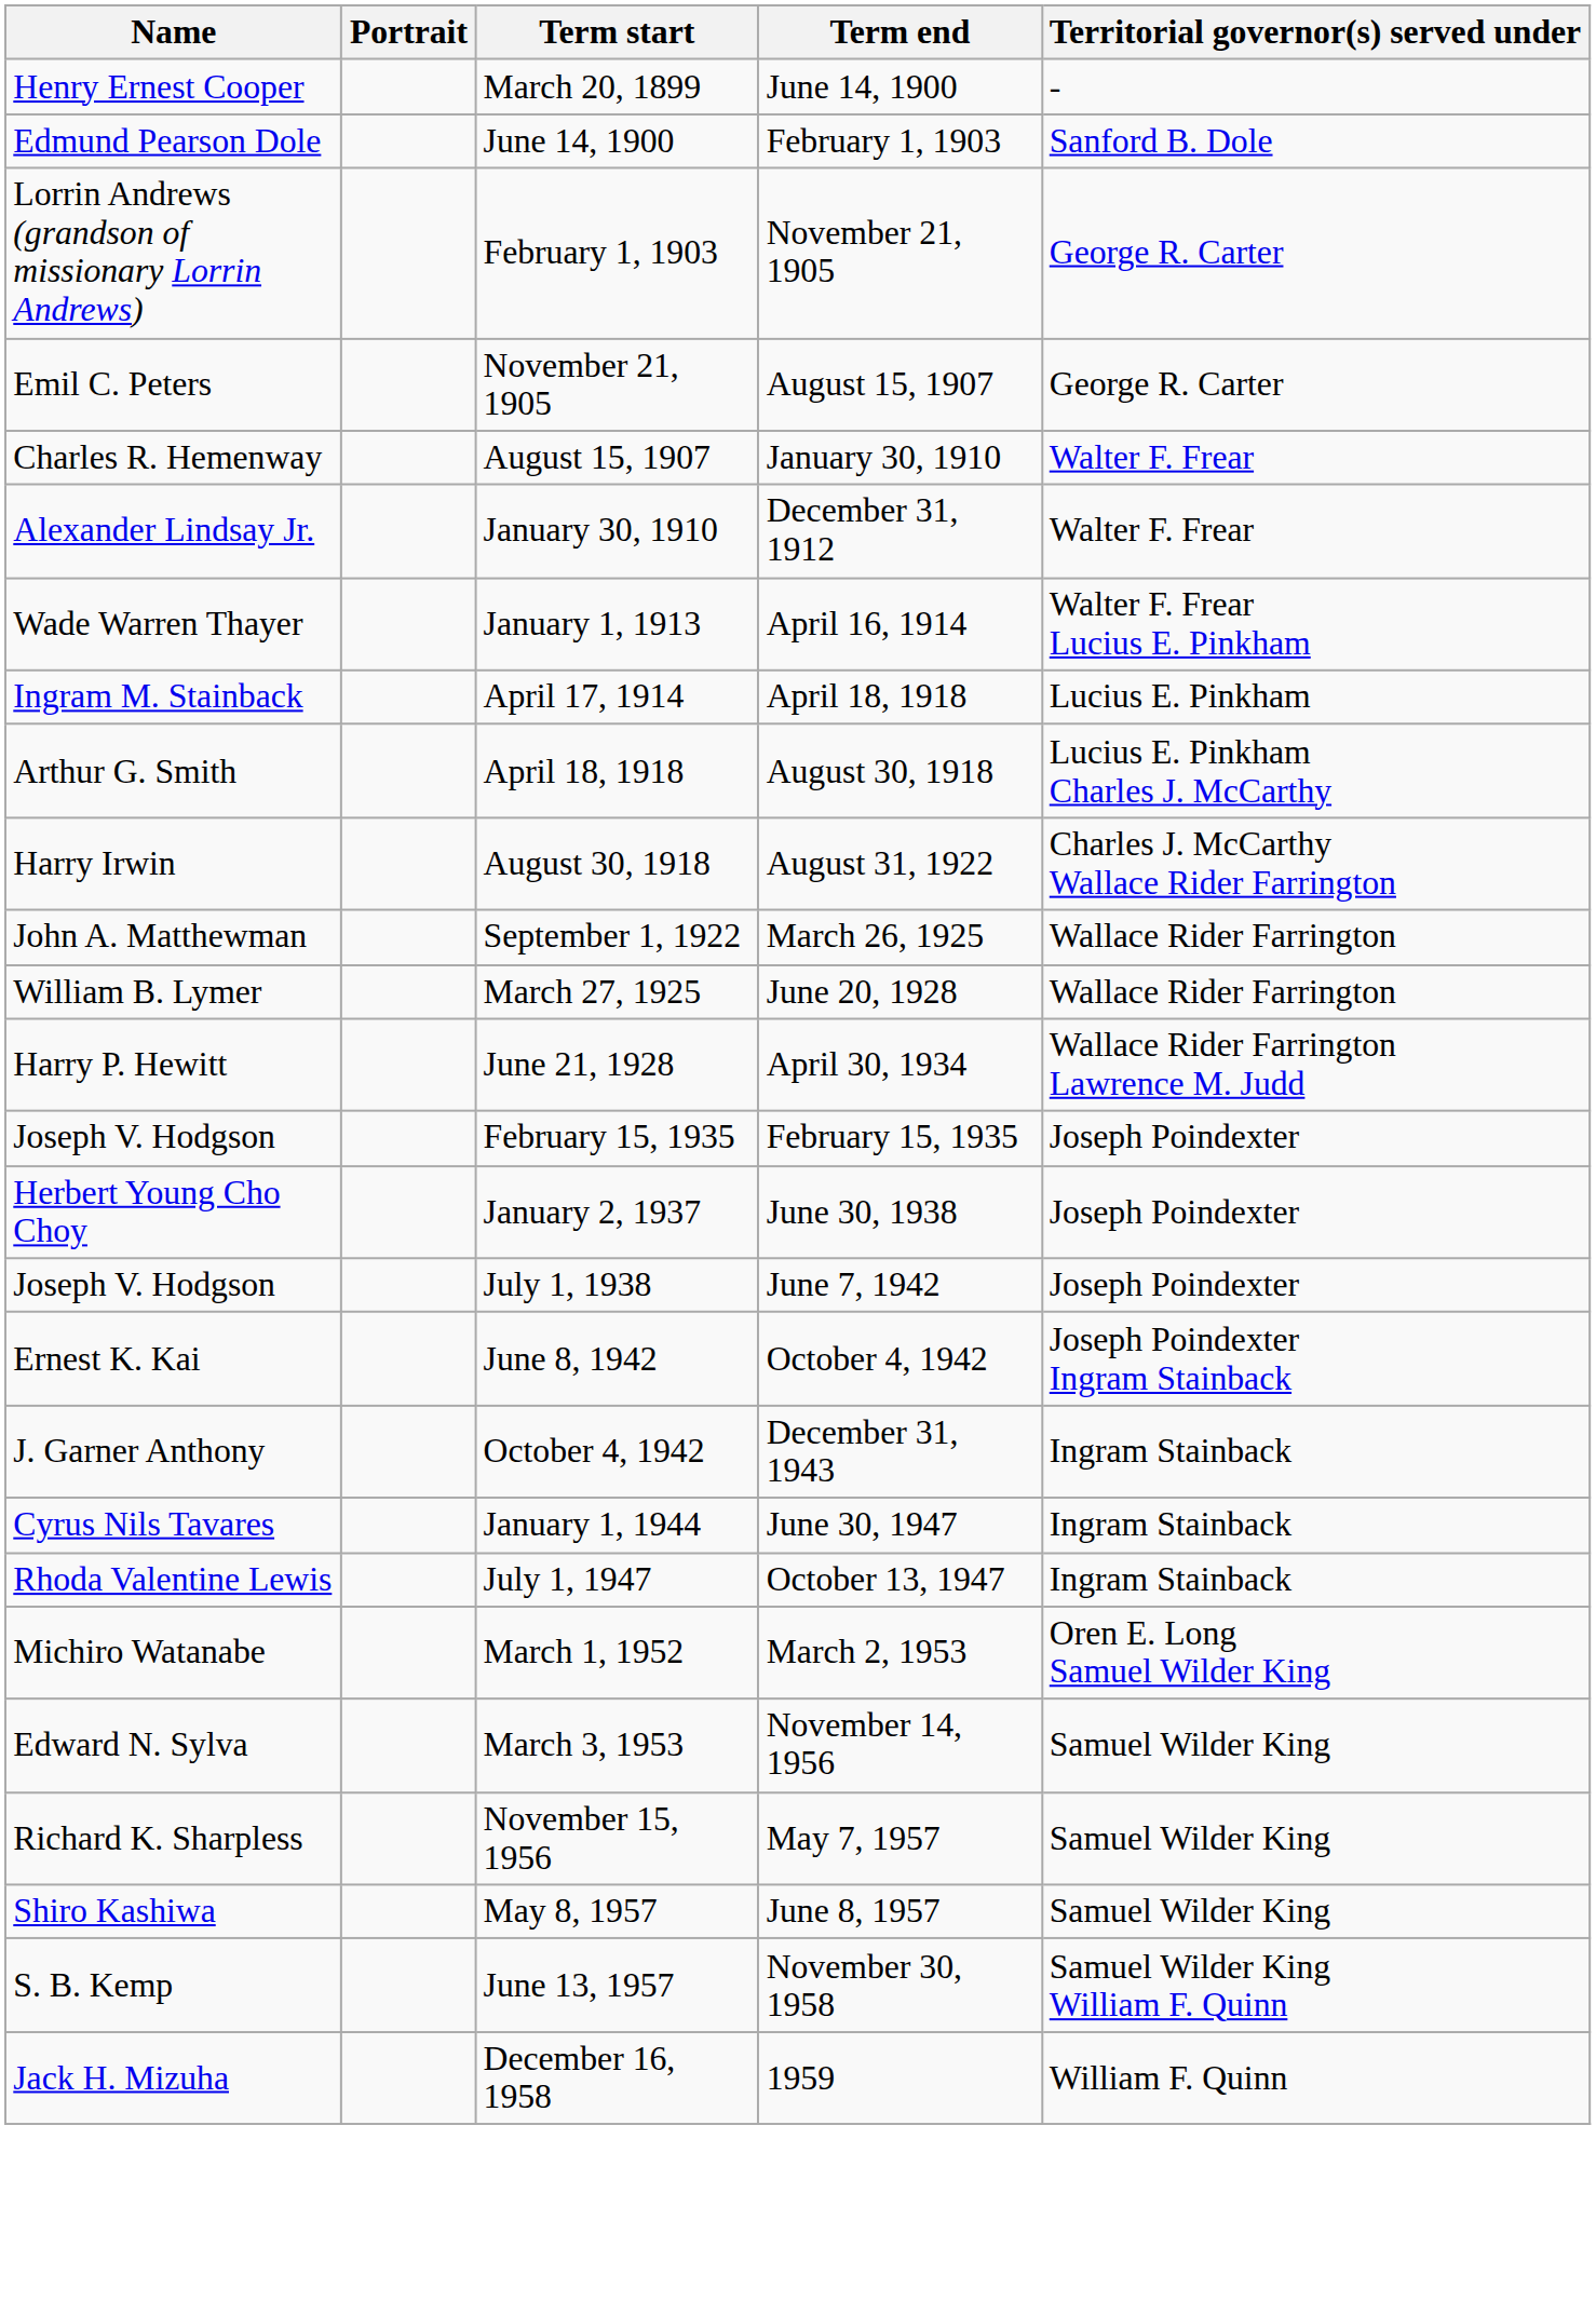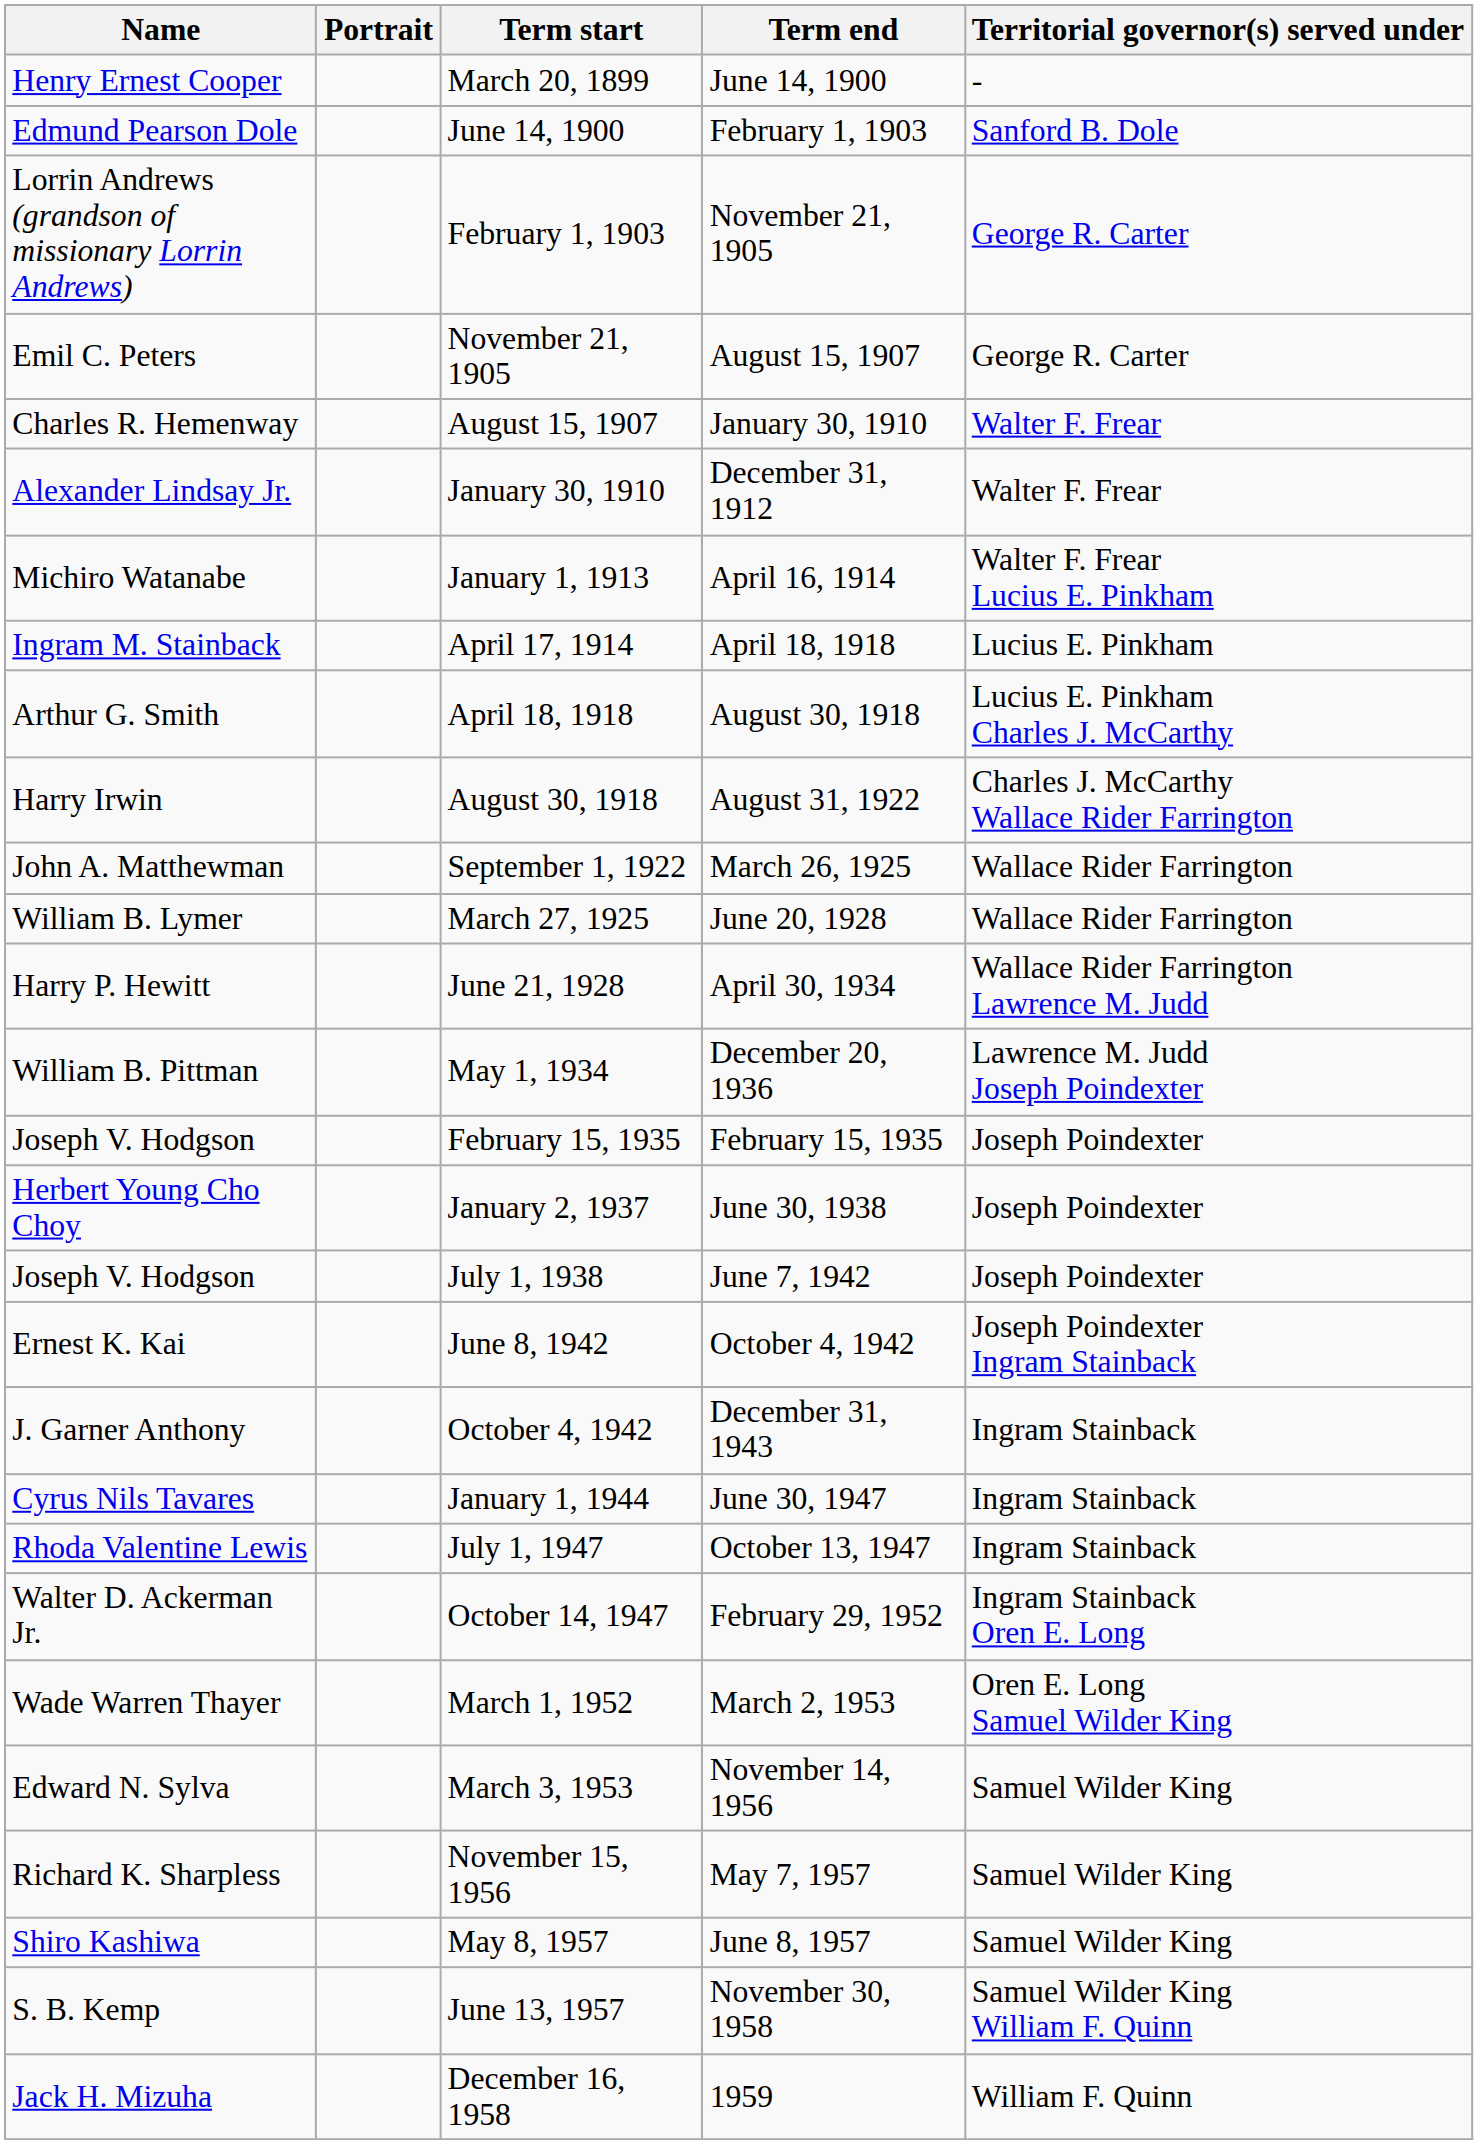 <table class="sortable wikitable">
 <tr>
 <th style="width:150px">Name</th>
 <th style="width:50px">Portrait</th>
 <th style="width:125px">Term start</th>
 <th style="width:125px">Term end</th>
 <th>Territorial governor(s) served under</th>
 </tr>
 <tr>
 <td><a href='#'>Henry Ernest Cooper</a></td>
 <td></td>
 <td>March 20, 1899</td>
 <td>June 14, 1900</td>
 <td>-</td>
 </tr>
 <tr>
 <td><a href='#'>Edmund Pearson Dole</a></td>
 <td></td>
 <td>June 14, 1900</td>
 <td>February 1, 1903</td>
 <td><a href='#'>Sanford B. Dole</a></td>
 </tr>
 <tr>
 <td>Lorrin Andrews <br><em>(grandson of missionary <a href='#'>Lorrin Andrews</a>)</em></td>
 <td></td>
 <td>February 1, 1903</td>
 <td>November 21, 1905</td>
 <td><a href='#'>George R. Carter</a></td>
 </tr>
 <tr>
 <td>Emil C. Peters</td>
 <td></td>
 <td>November 21, 1905</td>
 <td>August 15, 1907</td>
 <td>George R. Carter</td>
 </tr>
 <tr>
 <td>Charles R. Hemenway</td>
 <td></td>
 <td>August 15, 1907</td>
 <td>January 30, 1910</td>
 <td><a href='#'>Walter F. Frear</a></td>
 </tr>
 <tr>
 <td><a href='#'>Alexander Lindsay Jr.</a></td>
 <td></td>
 <td>January 30, 1910</td>
 <td>December 31, 1912</td>
 <td>Walter F. Frear</td>
 </tr>
 <tr>
-<td>Wade Warren Thayer</td>
+<td>Michiro Watanabe</td>
 <td></td>
 <td>January 1, 1913</td>
 <td>April 16, 1914</td>
 <td>Walter F. Frear<br><a href='#'>Lucius E. Pinkham</a></td>
 </tr>
 <tr>
 <td><a href='#'>Ingram M. Stainback</a></td>
 <td></td>
 <td>April 17, 1914</td>
 <td>April 18, 1918</td>
 <td>Lucius E. Pinkham</td>
 </tr>
 <tr>
 <td>Arthur G. Smith</td>
 <td></td>
 <td>April 18, 1918</td>
 <td>August 30, 1918</td>
 <td>Lucius E. Pinkham<br><a href='#'>Charles J. McCarthy</a></td>
 </tr>
 <tr>
 <td>Harry Irwin</td>
 <td></td>
 <td>August 30, 1918</td>
 <td>August 31, 1922</td>
 <td>Charles J. McCarthy<br><a href='#'>Wallace Rider Farrington</a></td>
 </tr>
 <tr>
 <td>John A. Matthewman</td>
 <td></td>
 <td>September 1, 1922</td>
 <td>March 26, 1925</td>
 <td>Wallace Rider Farrington</td>
 </tr>
 <tr>
 <td>William B. Lymer</td>
 <td></td>
 <td>March 27, 1925</td>
 <td>June 20, 1928</td>
 <td>Wallace Rider Farrington</td>
 </tr>
 <tr>
 <td>Harry P. Hewitt</td>
 <td></td>
 <td>June 21, 1928</td>
 <td>April 30, 1934</td>
 <td>Wallace Rider Farrington<br><a href='#'>Lawrence M. Judd</a></td>
+</tr>
+<tr>
+<td>William B. Pittman</td>
+<td></td>
+<td>May 1, 1934</td>
+<td>December 20, 1936</td>
+<td>Lawrence M. Judd<br><a href='#'>Joseph Poindexter</a></td>
 </tr>
 <tr>
 <td>Joseph V. Hodgson </td>
 <td></td>
 <td>February 15, 1935</td>
 <td>February 15, 1935</td>
 <td>Joseph Poindexter</td>
 </tr>
 <tr>
 <td><a href='#'>Herbert Young Cho Choy</a></td>
 <td></td>
 <td>January 2, 1937</td>
 <td>June 30, 1938</td>
 <td>Joseph Poindexter</td>
 </tr>
 <tr>
 <td>Joseph V. Hodgson</td>
 <td></td>
 <td>July 1, 1938</td>
 <td>June 7, 1942</td>
 <td>Joseph Poindexter</td>
 </tr>
 <tr>
 <td>Ernest K. Kai</td>
 <td></td>
 <td>June 8, 1942</td>
 <td>October 4, 1942</td>
 <td>Joseph Poindexter<br><a href='#'>Ingram Stainback</a></td>
 </tr>
 <tr>
 <td>J. Garner Anthony</td>
 <td></td>
 <td>October 4, 1942</td>
 <td>December 31, 1943</td>
 <td>Ingram Stainback</td>
 </tr>
 <tr>
 <td><a href='#'>Cyrus Nils Tavares</a></td>
 <td></td>
 <td>January 1, 1944</td>
 <td>June 30, 1947</td>
 <td>Ingram Stainback</td>
 </tr>
 <tr>
 <td><a href='#'>Rhoda Valentine Lewis</a> </td>
 <td></td>
 <td>July 1, 1947</td>
 <td>October 13, 1947</td>
 <td>Ingram Stainback</td>
 </tr>
 <tr>
-<td>Michiro Watanabe</td>
+<td>Walter D. Ackerman Jr.</td>
+<td></td>
+<td>October 14, 1947</td>
+<td>February 29, 1952</td>
+<td>Ingram Stainback<br><a href='#'>Oren E. Long</a></td>
+</tr>
+<tr>
+<td>Wade Warren Thayer</td>
 <td></td>
 <td>March 1, 1952</td>
 <td>March 2, 1953</td>
 <td>Oren E. Long<br><a href='#'>Samuel Wilder King</a></td>
 </tr>
 <tr>
 <td>Edward N. Sylva</td>
 <td></td>
 <td>March 3, 1953</td>
 <td>November 14, 1956</td>
 <td>Samuel Wilder King</td>
 </tr>
 <tr>
 <td>Richard K. Sharpless</td>
 <td></td>
 <td>November 15, 1956</td>
 <td>May 7, 1957</td>
 <td>Samuel Wilder King</td>
 </tr>
 <tr>
 <td><a href='#'>Shiro Kashiwa</a></td>
 <td></td>
 <td>May 8, 1957</td>
 <td>June 8, 1957</td>
 <td>Samuel Wilder King</td>
 </tr>
 <tr>
 <td>S. B. Kemp</td>
 <td></td>
 <td>June 13, 1957</td>
 <td>November 30, 1958</td>
 <td>Samuel Wilder King<br><a href='#'>William F. Quinn</a></td>
 </tr>
 <tr>
 <td><a href='#'>Jack H. Mizuha</a></td>
 <td></td>
 <td>December 16, 1958</td>
 <td>1959</td>
 <td>William F. Quinn</td>
 </tr>
 <tr>
 </tr>
 </table>
